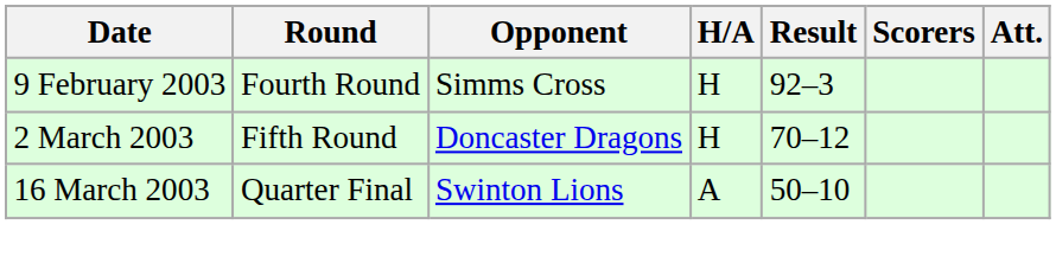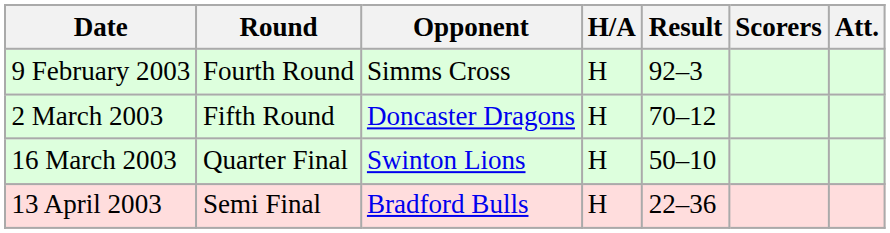 <table class="wikitable" style="font-size:85%;">
 <tr>
 <th>Date</th>
 <th>Round</th>
 <th>Opponent</th>
 <th>H/A</th>
 <th>Result</th>
 <th>Scorers</th>
 <th>Att.</th>
 </tr>
 <tr style="background:#ddffdd">
 <td>9 February 2003</td>
 <td>Fourth Round</td>
 <td>Simms Cross</td>
 <td>H</td>
 <td>92–3</td>
 <td></td>
 <td></td>
 </tr>
 <tr style="background:#ddffdd">
 <td>2 March 2003</td>
 <td>Fifth Round</td>
 <td> <a href='#'>Doncaster Dragons</a></td>
 <td>H</td>
 <td>70–12</td>
 <td></td>
 <td></td>
 </tr>
 <tr style="background:#ddffdd">
 <td>16 March 2003</td>
 <td>Quarter Final</td>
 <td> <a href='#'>Swinton Lions</a></td>
-<td>A</td>
+<td>H</td>
 <td>50–10</td>
 <td></td>
 <td></td>
 </tr>
+<tr style="background:#ffdddd">
+<td>13 April 2003</td>
+<td>Semi Final</td>
+<td> <a href='#'>Bradford Bulls</a></td>
+<td>H</td>
+<td>22–36</td>
+<td></td>
+<td></td>
+</tr>
 </table>
